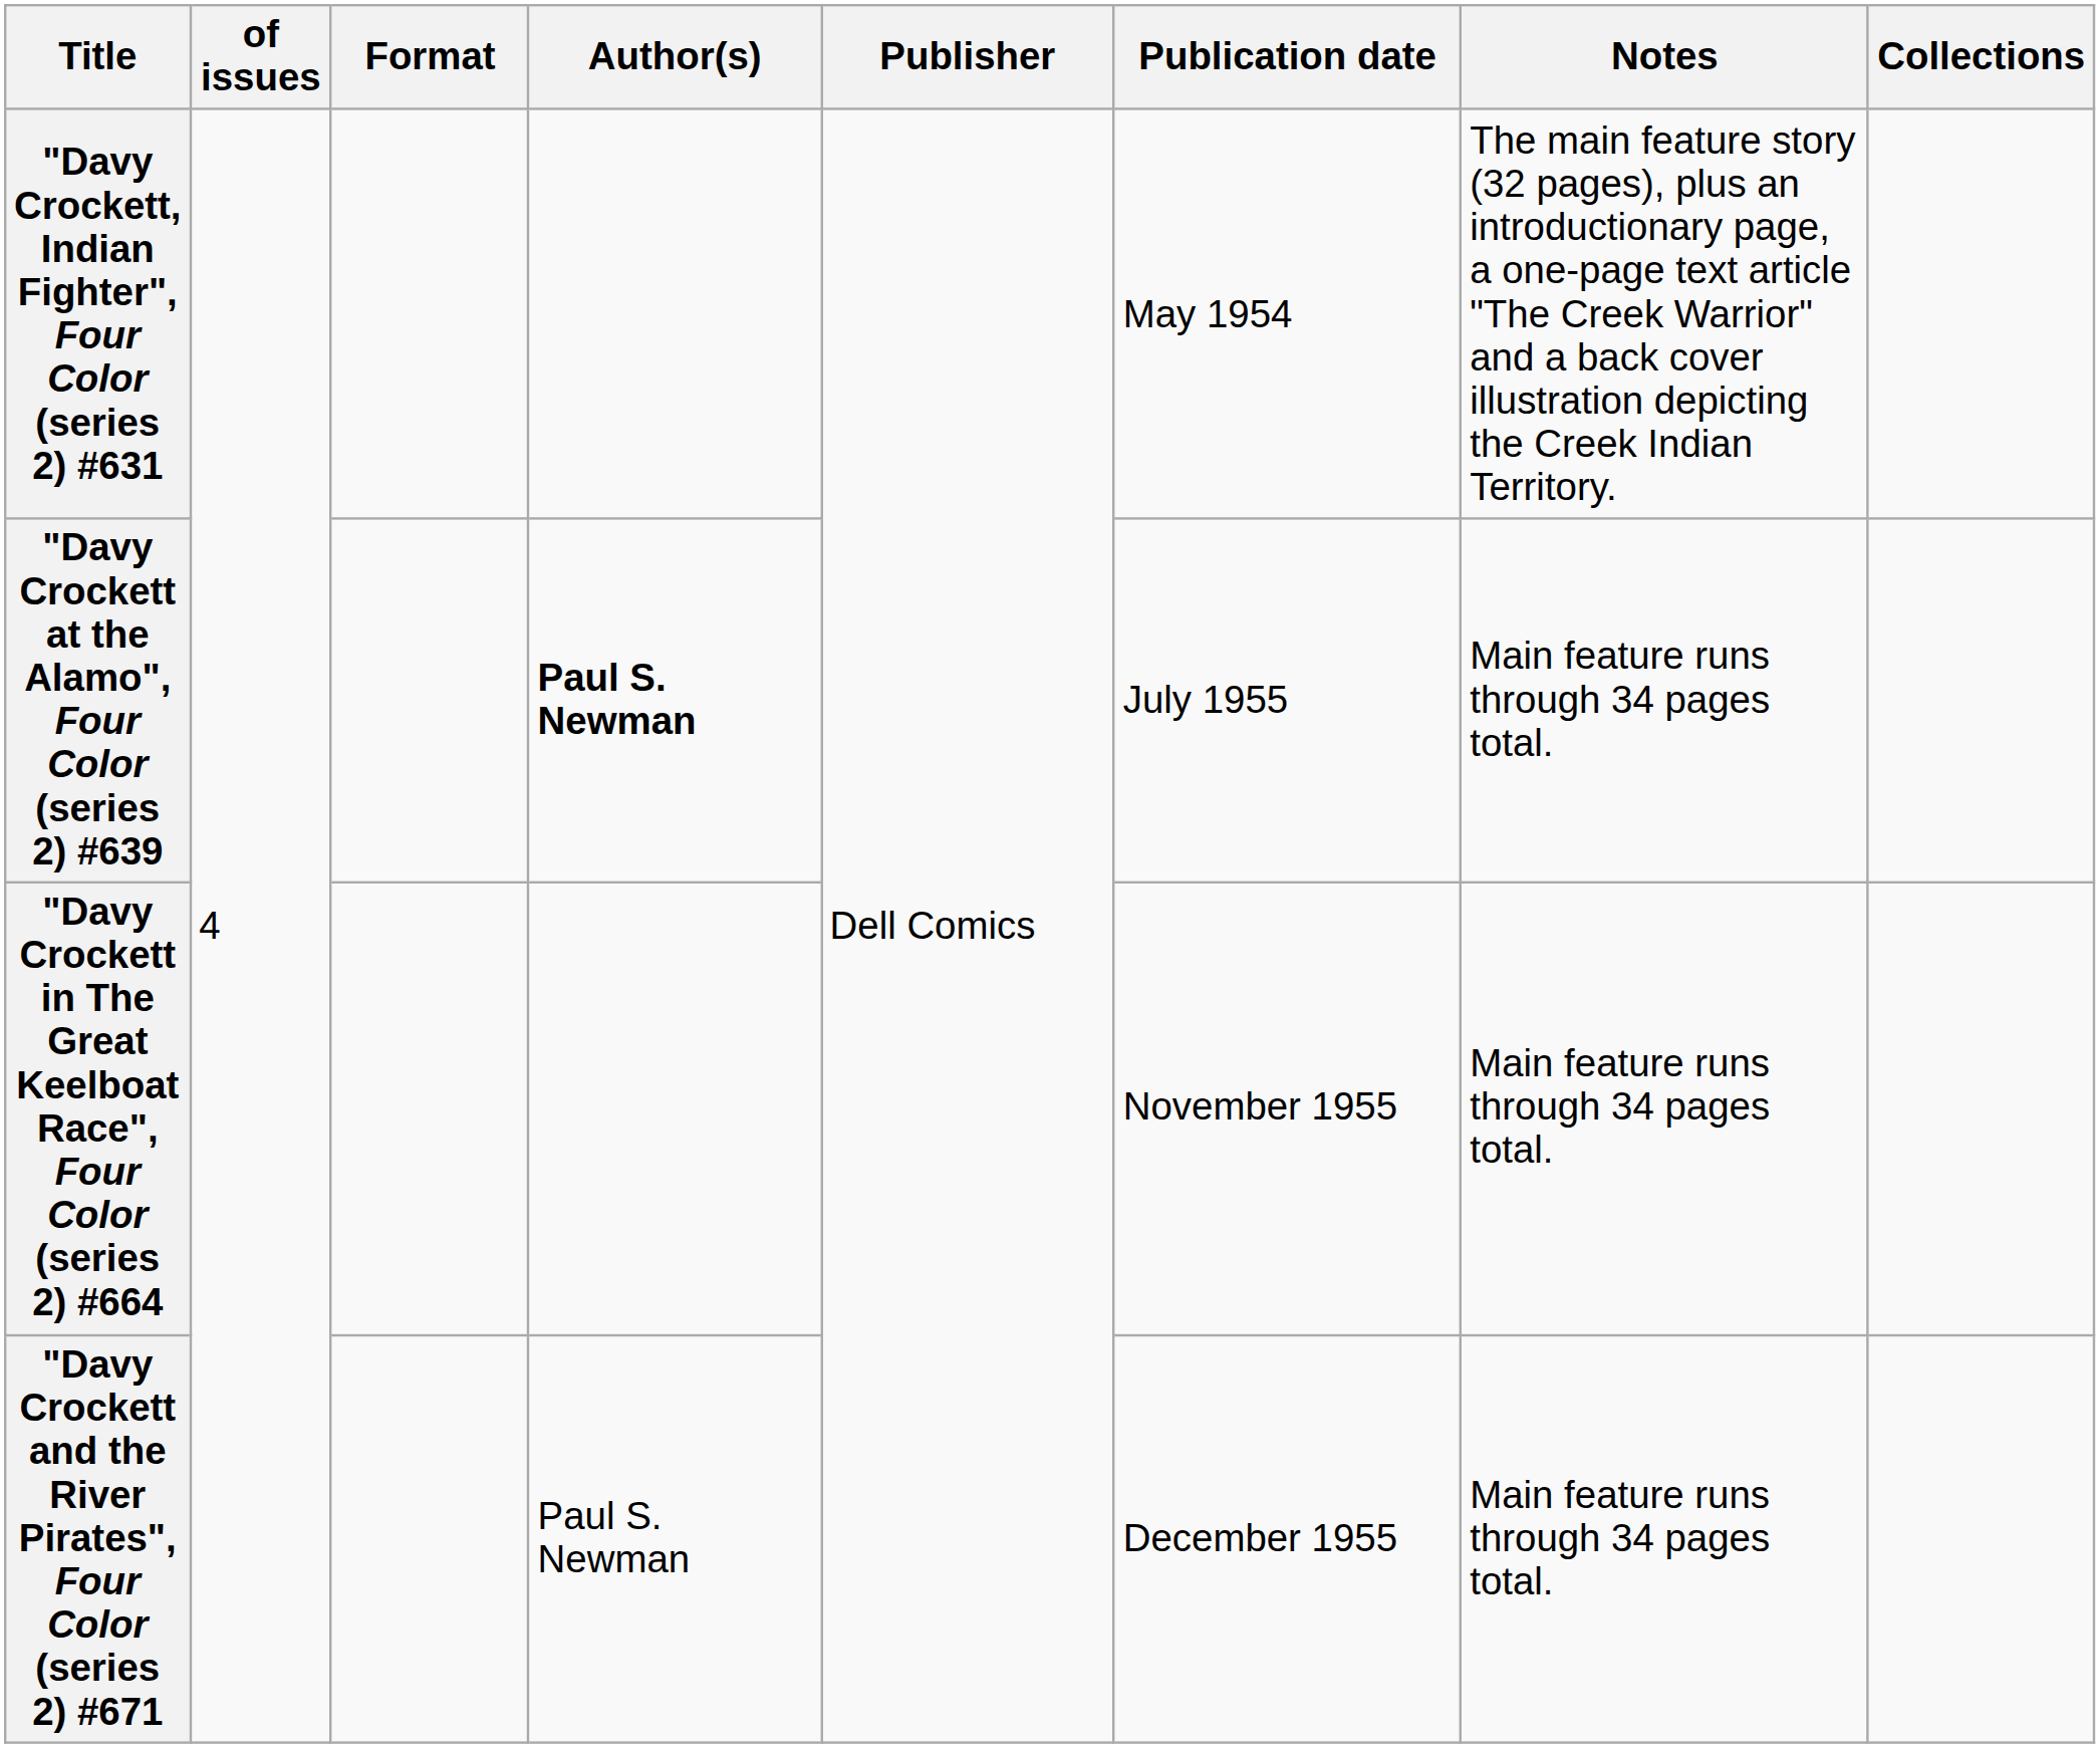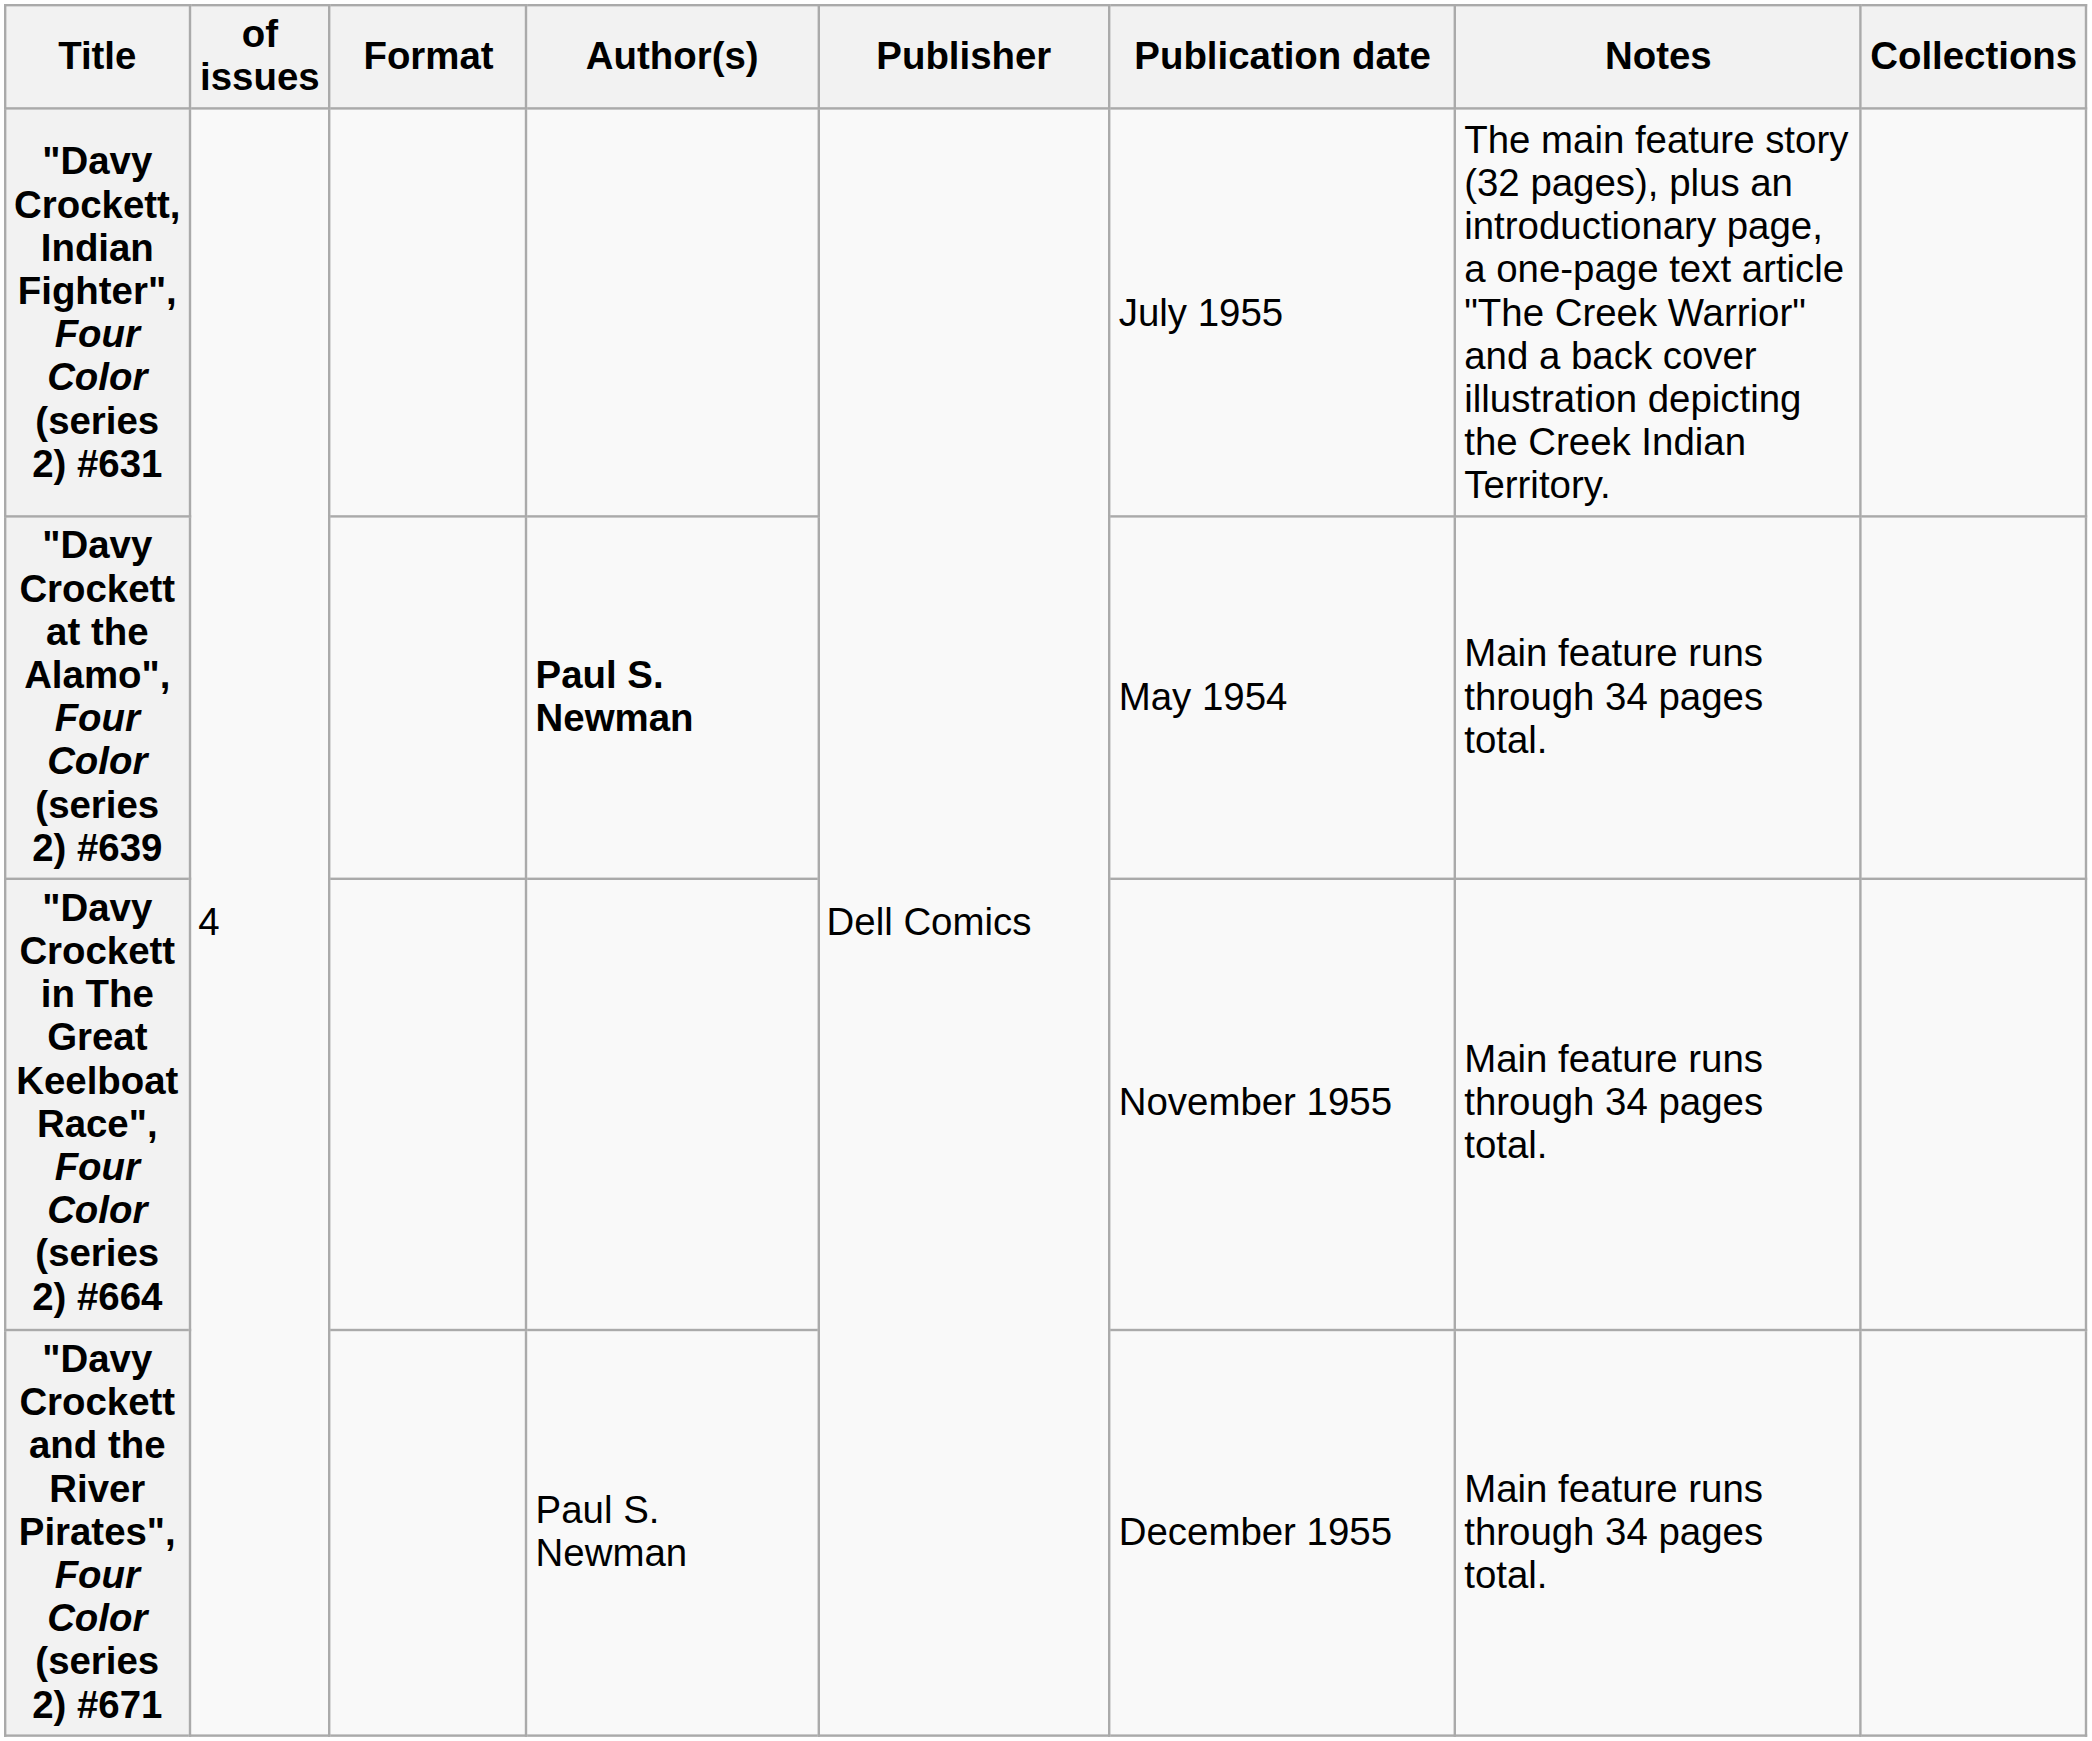 <table class="wikitable">
 <tr>
 <th>Title</th>
 <th style="width:40pt"> of issues</th>
 <th style="width:75pt">Format</th>
 <th style="width:125pt">Author(s)</th>
 <th style="width:125pt">Publisher</th>
 <th style="width:150pt">Publication date</th>
 <th style="width:175pt">Notes</th>
 <th>Collections</th>
 </tr>
 <tr>
 <th>"Davy Crockett, Indian Fighter", <em>Four Color</em> (series 2) #631</th>
 <td rowspan="4">4</td>
 <td></td>
 <td></td>
 <td rowspan="4">Dell Comics</td>
-<td>May 1954</td>
+<td>July 1955</td>
 <td>The main feature story (32 pages), plus an introductionary page, a one-page text article "The Creek Warrior" and a back cover illustration depicting the Creek Indian Territory.</td>
 <td></td>
 </tr>
 <tr>
 <th>"Davy Crockett at the Alamo", <em>Four Color</em> (series 2) #639</th>
 <td></td>
 <td><strong>Paul S. Newman</strong></td>
-<td>July 1955</td>
+<td>May 1954</td>
 <td>Main feature runs through 34 pages total.</td>
 <td></td>
 </tr>
 <tr>
 <th>"Davy Crockett in The Great Keelboat Race", <em>Four Color</em> (series 2) #664</th>
 <td></td>
 <td></td>
 <td>November 1955</td>
 <td>Main feature runs through 34 pages total.</td>
 <td></td>
 </tr>
 <tr>
 <th>"Davy Crockett and the River Pirates", <em>Four Color</em> (series 2) #671</th>
 <td></td>
 <td>Paul S. Newman</td>
 <td>December 1955</td>
 <td>Main feature runs through 34 pages total.</td>
 <td></td>
 </tr>
 </table>
